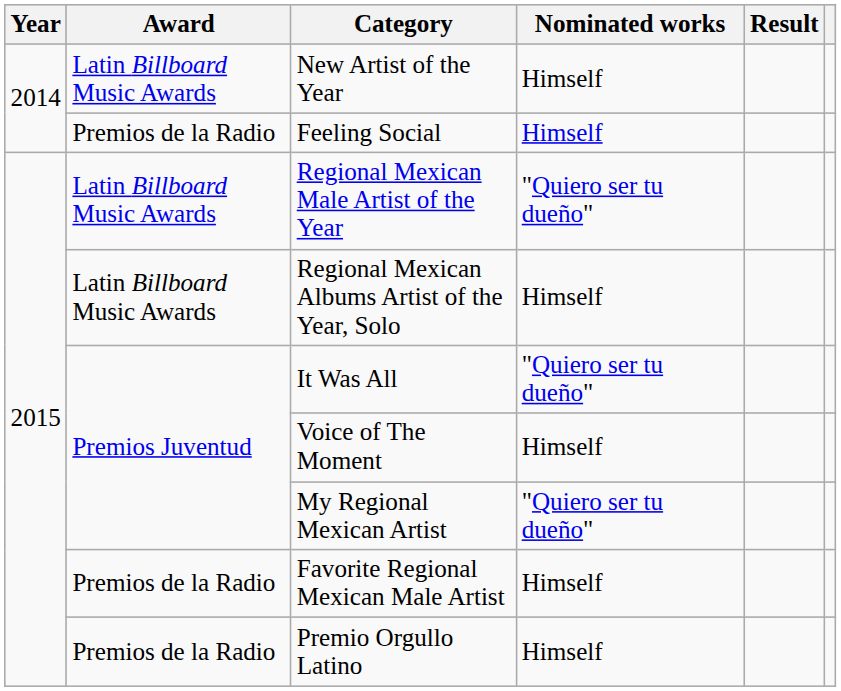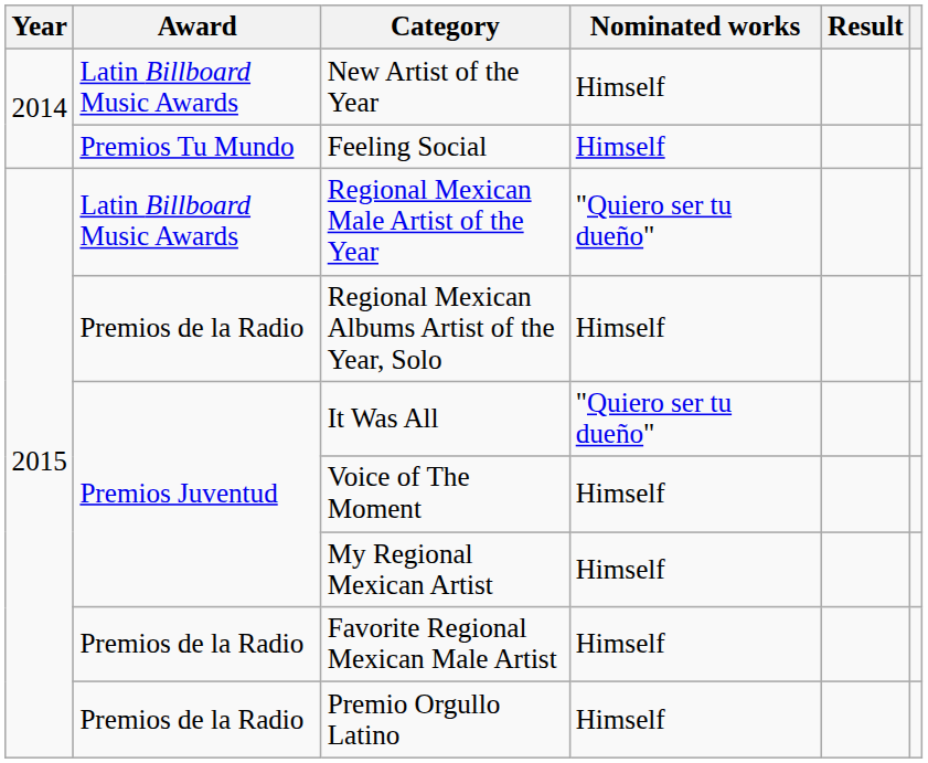 <table class="wikitable" width="85%">
 <tr>
 <th width="5%">Year</th>
 <th width="30%">Award</th>
 <th width="30%">Category</th>
 <th width="30%">Nominated works</th>
 <th width="10%">Result</th>
 <th width="10%"></th>
 </tr>
 <tr>
 <td rowspan="2">2014</td>
 <td><a href='#'>Latin <em>Billboard</em> Music Awards</a></td>
 <td>New Artist of the Year</td>
 <td>Himself</td>
 <td></td>
 <td></td>
 </tr>
 <tr>
-<td>Premios de la Radio</td>
+<td><a href='#'>Premios Tu Mundo</a></td>
 <td>Feeling Social</td>
 <td><a href='#'>Himself</a></td>
 <td></td>
 <td></td>
 </tr>
 <tr>
 <td rowspan="8">2015</td>
 <td><a href='#'>Latin <em>Billboard</em> Music Awards</a></td>
 <td><a href='#'>Regional Mexican Male Artist of the Year</a></td>
 <td>"<a href='#'>Quiero ser tu dueño</a>"</td>
 <td></td>
 <td></td>
 </tr>
 <tr>
-<td>Latin <em>Billboard</em>  Music Awards</td>
+<td>Premios de la Radio</td>
 <td>Regional Mexican Albums Artist of the Year, Solo</td>
 <td>Himself</td>
 <td></td>
 <td></td>
 </tr>
 <tr>
 <td rowspan="3"><a href='#'>Premios Juventud</a></td>
 <td>It Was All</td>
 <td>"<a href='#'>Quiero ser tu dueño</a>"</td>
 <td></td>
 <td></td>
 </tr>
 <tr>
 <td>Voice of The Moment</td>
 <td>Himself</td>
 <td></td>
 <td></td>
 </tr>
 <tr>
 <td>My Regional Mexican Artist</td>
-<td>"<a href='#'>Quiero ser tu dueño</a>"</td>
+<td>Himself</td>
 <td></td>
 <td></td>
 </tr>
 <tr>
 <td>Premios de la Radio</td>
 <td>Favorite Regional Mexican Male Artist</td>
 <td>Himself</td>
 <td></td>
 <td></td>
 </tr>
 <tr>
 <td>Premios de la Radio</td>
 <td>Premio Orgullo Latino</td>
 <td>Himself</td>
 <td></td>
 <td></td>
 </tr>
 </table>
